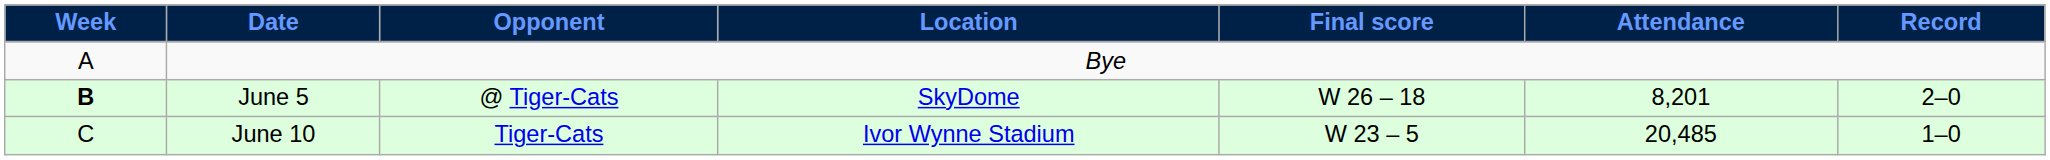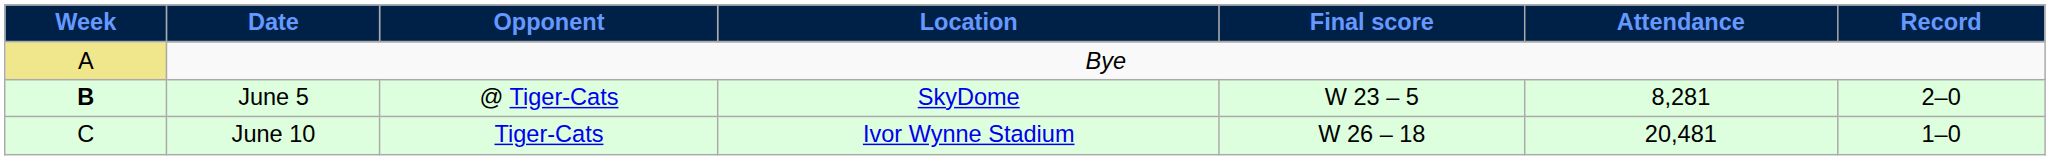 <table class="wikitable" width="70%">
 <tr align="center"  style="background:#002147;color:#6699FF;">
 <td><strong>Week</strong></td>
 <td><strong>Date</strong></td>
 <td><strong>Opponent</strong></td>
 <td><strong>Location</strong></td>
 <td><strong>Final score</strong></td>
 <td><strong>Attendance</strong></td>
 <td><strong>Record</strong></td>
 </tr>
 <tr align="center">
-<td>A</td>
+<td style="background: khaki;">A</td>
 <td colSpan=6 align="center"><em>Bye</em></td>
 </tr>
 <tr align="center" bgcolor="#ddffdd">
 <td><strong>B</strong></td>
 <td>June 5</td>
 <td>@ <a href='#'>Tiger-Cats</a></td>
 <td><a href='#'>SkyDome</a></td>
-<td>W 26 – 18</td>
-<td>8,201</td>
+<td>W 23 – 5</td>
+<td>8,281</td>
 <td>2–0</td>
 </tr>
 <tr align="center" bgcolor="#ddffdd">
 <td>C</td>
 <td>June 10</td>
 <td><a href='#'>Tiger-Cats</a></td>
 <td><a href='#'>Ivor Wynne Stadium</a></td>
-<td>W 23 – 5</td>
-<td>20,485</td>
+<td>W 26 – 18</td>
+<td>20,481</td>
 <td>1–0</td>
 </tr>
 </table>
